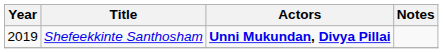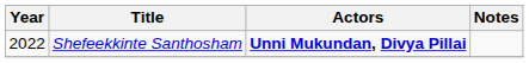 <table class="wikitable sortable">
 <tr style="background:#ccc; text-align:center;">
 <th>Year</th>
 <th>Title</th>
 <th>Actors</th>
 <th>Notes</th>
 </tr>
 <tr>
-<td>2019</td>
+<td>2022</td>
 <td><em><a href='#'>Shefeekkinte Santhosham</a></em></td>
 <td><strong><a href='#'>Unni Mukundan</a>, <a href='#'>Divya Pillai</a></strong></td>
 <td></td>
 </tr>
 <tr>
 </tr>
 </table>
